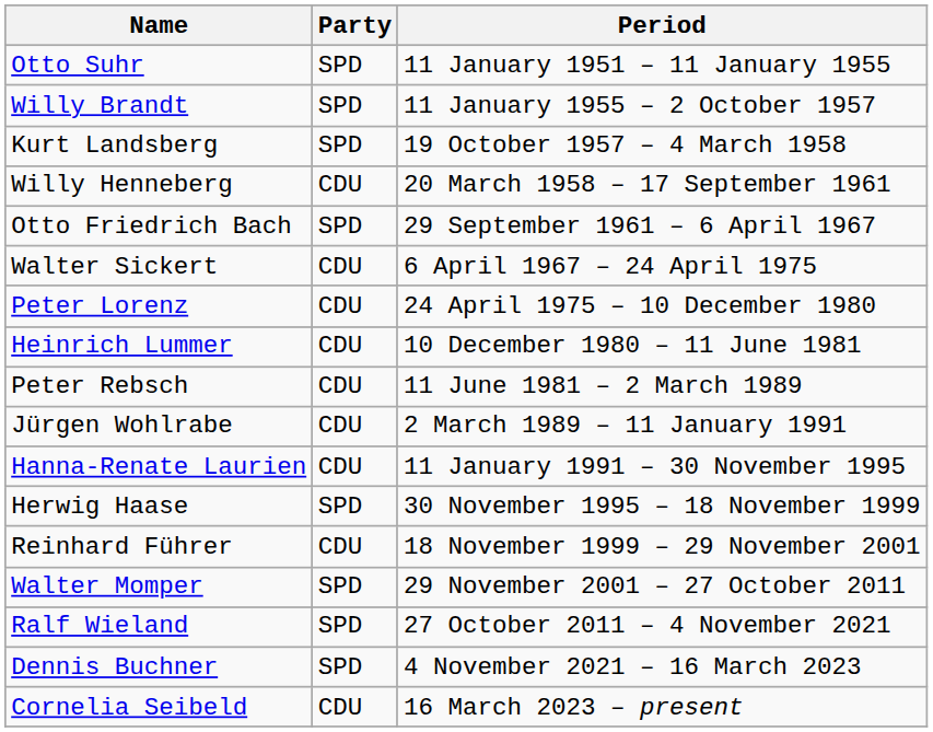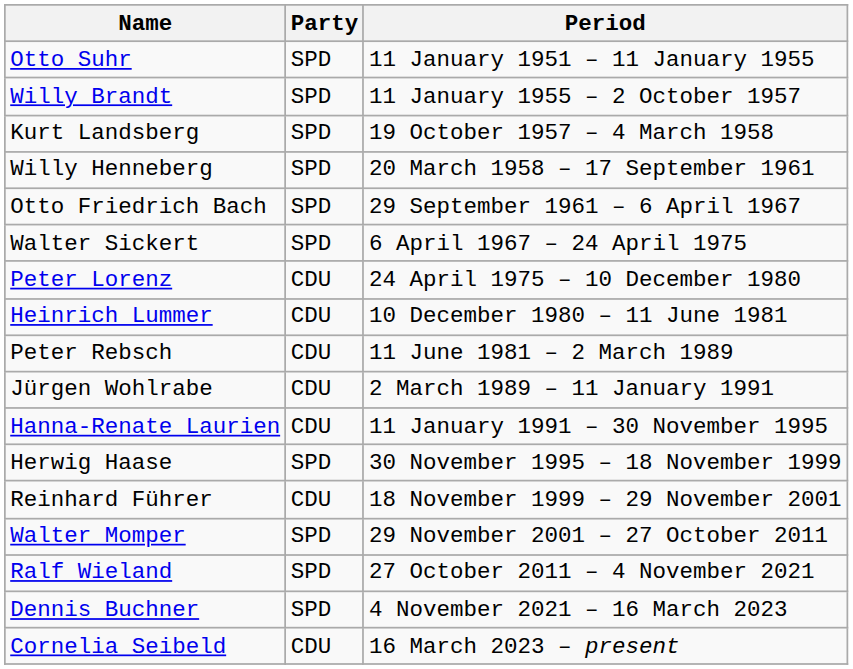 <table class="wikitable">
 <tr>
 <th>Name</th>
 <th>Party</th>
 <th>Period</th>
 </tr>
 <tr>
 <td><a href='#'>Otto Suhr</a></td>
 <td>SPD</td>
 <td>11 January 1951 – 11 January 1955</td>
 </tr>
 <tr>
 <td><a href='#'>Willy Brandt</a></td>
 <td>SPD</td>
 <td>11 January 1955 – 2 October 1957</td>
 </tr>
 <tr>
 <td>Kurt Landsberg</td>
 <td>SPD</td>
 <td>19 October 1957 – 4 March 1958</td>
 </tr>
 <tr>
 <td>Willy Henneberg</td>
-<td>CDU</td>
+<td>SPD</td>
 <td>20 March 1958 – 17 September 1961</td>
 </tr>
 <tr>
 <td>Otto Friedrich Bach</td>
 <td>SPD</td>
 <td>29 September 1961 – 6 April 1967</td>
 </tr>
 <tr>
 <td>Walter Sickert</td>
-<td>CDU</td>
+<td>SPD</td>
 <td>6 April 1967 – 24 April 1975</td>
 </tr>
 <tr>
 <td><a href='#'>Peter Lorenz</a></td>
 <td>CDU</td>
 <td>24 April 1975 – 10 December 1980</td>
 </tr>
 <tr>
 <td><a href='#'>Heinrich Lummer</a></td>
 <td>CDU</td>
 <td>10 December 1980 – 11 June 1981</td>
 </tr>
 <tr>
 <td>Peter Rebsch</td>
 <td>CDU</td>
 <td>11 June 1981 – 2 March 1989</td>
 </tr>
 <tr>
 <td>Jürgen Wohlrabe</td>
 <td>CDU</td>
 <td>2 March 1989 – 11 January 1991</td>
 </tr>
 <tr>
 <td><a href='#'>Hanna-Renate Laurien</a></td>
 <td>CDU</td>
 <td>11 January 1991 – 30 November 1995</td>
 </tr>
 <tr>
 <td>Herwig Haase</td>
 <td>SPD</td>
 <td>30 November 1995 – 18 November 1999</td>
 </tr>
 <tr>
 <td>Reinhard Führer</td>
 <td>CDU</td>
 <td>18 November 1999 – 29 November 2001</td>
 </tr>
 <tr>
 <td><a href='#'>Walter Momper</a></td>
 <td>SPD</td>
 <td>29 November 2001 – 27 October 2011</td>
 </tr>
 <tr>
 <td><a href='#'>Ralf Wieland</a></td>
 <td>SPD</td>
 <td>27 October 2011 – 4 November 2021</td>
 </tr>
 <tr>
 <td><a href='#'>Dennis Buchner</a></td>
 <td>SPD</td>
 <td>4 November 2021 – 16 March 2023</td>
 </tr>
 <tr>
 <td><a href='#'>Cornelia Seibeld</a></td>
 <td>CDU</td>
 <td>16 March 2023 – <em>present</em></td>
 </tr>
 </table>
